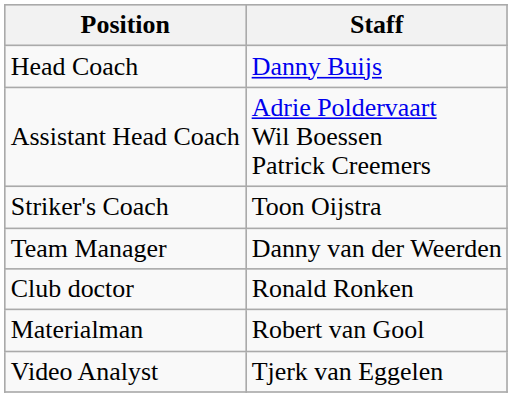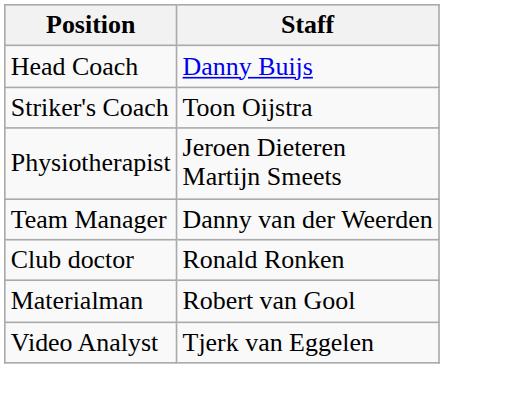 <table class="wikitable">
 <tr>
 <th>Position</th>
 <th>Staff</th>
 </tr>
 <tr>
 <td>Head Coach</td>
 <td> <a href='#'>Danny Buijs</a></td>
 </tr>
 <tr>
-<td>Assistant Head Coach</td>
-<td> <a href='#'>Adrie Poldervaart</a> <br>  Wil Boessen <br>  Patrick Creemers</td>
+<td>Striker's Coach</td>
+<td> Toon Oijstra</td>
 </tr>
 <tr>
-<td>Striker's Coach</td>
-<td> Toon Oijstra</td>
+<td>Physiotherapist</td>
+<td> Jeroen Dieteren <br>  Martijn Smeets</td>
 </tr>
 <tr>
 <td>Team Manager</td>
 <td> Danny van der Weerden</td>
 </tr>
 <tr>
 <td>Club doctor</td>
 <td> Ronald Ronken</td>
 </tr>
 <tr>
 <td>Materialman</td>
 <td> Robert van Gool</td>
 </tr>
 <tr>
 <td>Video Analyst</td>
 <td> Tjerk van Eggelen</td>
 </tr>
 </table>
